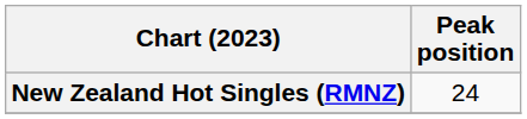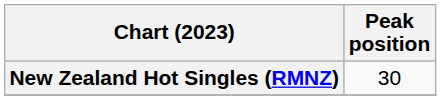 <table class="wikitable sortable plainrowheaders" style="text-align:center">
 <tr>
 <th scope="col">Chart (2023)</th>
 <th scope="col">Peak<br>position</th>
 </tr>
 <tr>
 <th scope="row">New Zealand Hot Singles (<a href='#'>RMNZ</a>)</th>
-<td>24</td>
+<td>30</td>
 </tr>
 <tr>
 </tr>
 <tr>
 </tr>
 </table>
